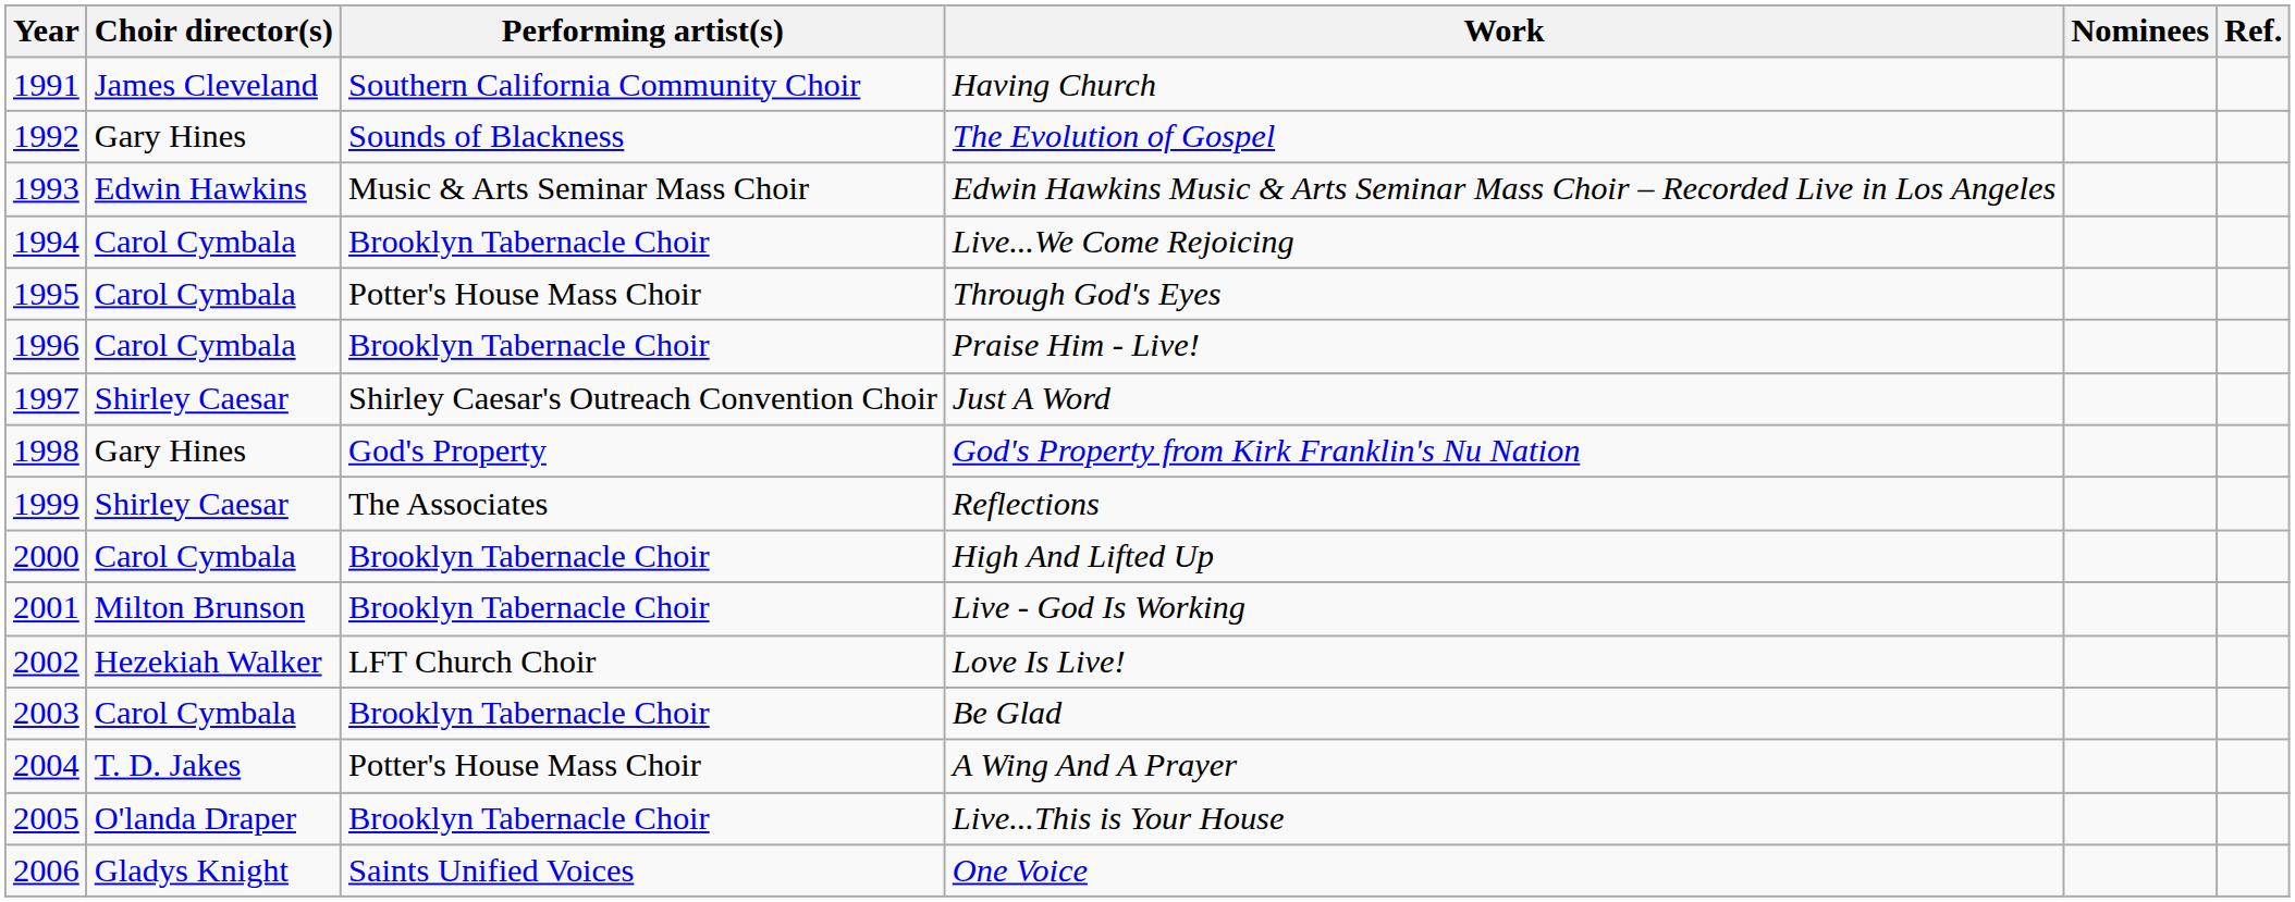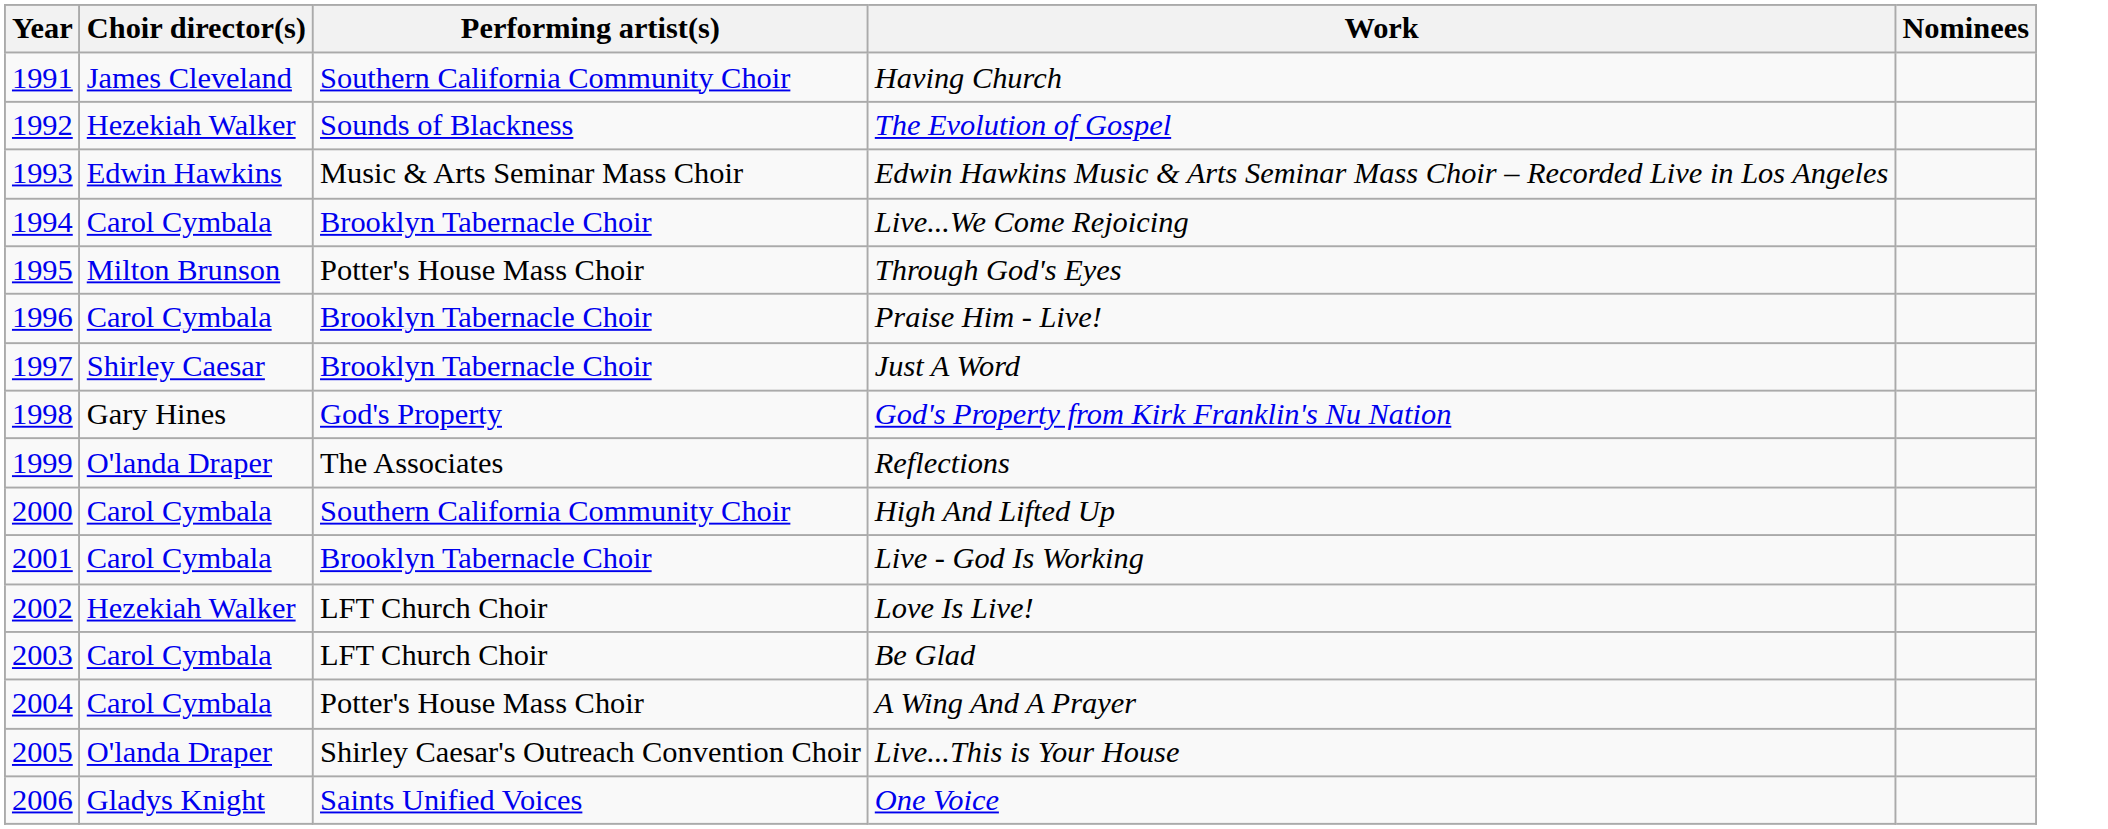 <table class="wikitable sortable">
 <tr>
 <th bgcolor="#efefef">Year</th>
 <th bgcolor="#efefef">Choir director(s)</th>
 <th bgcolor="#efefef">Performing artist(s)</th>
 <th bgcolor="#efefef">Work</th>
 <th bgcolor="#efefef" class=unsortable>Nominees</th>
-<th bgcolor="#efefef" class=unsortable>Ref.</th>
 </tr>
 <tr>
 <td align="center"><a href='#'>1991</a></td>
 <td><a href='#'>James Cleveland</a></td>
 <td><a href='#'>Southern California Community Choir</a></td>
 <td><em>Having Church</em></td>
 <td></td>
-<td align="center"></td>
 </tr>
 <tr>
 <td align="center"><a href='#'>1992</a></td>
-<td>Gary Hines</td>
+<td><a href='#'>Hezekiah Walker</a></td>
 <td><a href='#'>Sounds of Blackness</a></td>
 <td><em><a href='#'>The Evolution of Gospel</a></em></td>
 <td></td>
-<td align="center"></td>
 </tr>
 <tr>
 <td align="center"><a href='#'>1993</a></td>
 <td><a href='#'>Edwin Hawkins</a></td>
 <td>Music & Arts Seminar Mass Choir</td>
 <td><em>Edwin Hawkins Music & Arts Seminar Mass Choir – Recorded Live in Los Angeles</em></td>
 <td></td>
-<td align="center"></td>
 </tr>
 <tr>
 <td align="center"><a href='#'>1994</a></td>
 <td><a href='#'>Carol Cymbala</a></td>
 <td><a href='#'>Brooklyn Tabernacle Choir</a></td>
 <td><em>Live...We Come Rejoicing</em></td>
 <td></td>
-<td align="center"></td>
 </tr>
 <tr>
 <td align="center"><a href='#'>1995</a></td>
-<td><a href='#'>Carol Cymbala</a></td>
+<td><a href='#'>Milton Brunson</a></td>
 <td>Potter's House Mass Choir</td>
 <td><em>Through God's Eyes</em></td>
 <td></td>
-<td align="center"></td>
 </tr>
 <tr>
 <td align="center"><a href='#'>1996</a></td>
 <td><a href='#'>Carol Cymbala</a></td>
 <td><a href='#'>Brooklyn Tabernacle Choir</a></td>
 <td><em>Praise Him - Live!</em></td>
 <td></td>
-<td align="center"></td>
 </tr>
 <tr>
 <td align="center"><a href='#'>1997</a></td>
 <td><a href='#'>Shirley Caesar</a></td>
-<td>Shirley Caesar's Outreach Convention Choir</td>
+<td><a href='#'>Brooklyn Tabernacle Choir</a></td>
 <td><em>Just A Word</em></td>
 <td></td>
-<td align="center"></td>
 </tr>
 <tr>
 <td align="center"><a href='#'>1998</a></td>
 <td>Gary Hines</td>
 <td><a href='#'>God's Property</a></td>
 <td><em><a href='#'>God's Property from Kirk Franklin's Nu Nation</a></em></td>
 <td></td>
-<td align="center"></td>
 </tr>
 <tr>
 <td align="center"><a href='#'>1999</a></td>
-<td><a href='#'>Shirley Caesar</a></td>
+<td><a href='#'>O'landa Draper</a></td>
 <td>The Associates</td>
 <td><em>Reflections</em></td>
 <td></td>
-<td align="center"></td>
 </tr>
 <tr>
 <td align="center"><a href='#'>2000</a></td>
 <td><a href='#'>Carol Cymbala</a></td>
-<td><a href='#'>Brooklyn Tabernacle Choir</a></td>
+<td><a href='#'>Southern California Community Choir</a></td>
 <td><em>High And Lifted Up</em></td>
 <td></td>
-<td align="center"></td>
 </tr>
 <tr>
 <td align="center"><a href='#'>2001</a></td>
-<td><a href='#'>Milton Brunson</a></td>
+<td><a href='#'>Carol Cymbala</a></td>
 <td><a href='#'>Brooklyn Tabernacle Choir</a></td>
 <td><em>Live - God Is Working</em></td>
 <td></td>
-<td align="center"></td>
 </tr>
 <tr>
 <td align="center"><a href='#'>2002</a></td>
 <td><a href='#'>Hezekiah Walker</a></td>
 <td>LFT Church Choir</td>
 <td><em>Love Is Live!</em></td>
 <td></td>
-<td align="center"></td>
 </tr>
 <tr>
 <td align="center"><a href='#'>2003</a></td>
 <td><a href='#'>Carol Cymbala</a></td>
-<td><a href='#'>Brooklyn Tabernacle Choir</a></td>
+<td>LFT Church Choir</td>
 <td><em>Be Glad</em></td>
 <td></td>
-<td align="center"></td>
 </tr>
 <tr>
 <td align="center"><a href='#'>2004</a></td>
-<td><a href='#'>T. D. Jakes</a></td>
+<td><a href='#'>Carol Cymbala</a></td>
 <td>Potter's House Mass Choir</td>
 <td><em>A Wing And A Prayer</em></td>
 <td></td>
-<td align="center"></td>
 </tr>
 <tr>
 <td align="center"><a href='#'>2005</a></td>
 <td><a href='#'>O'landa Draper</a></td>
-<td><a href='#'>Brooklyn Tabernacle Choir</a></td>
+<td>Shirley Caesar's Outreach Convention Choir</td>
 <td><em>Live...This is Your House</em></td>
 <td></td>
-<td align="center"></td>
 </tr>
 <tr>
 <td align="center"><a href='#'>2006</a></td>
 <td><a href='#'>Gladys Knight</a></td>
 <td><a href='#'>Saints Unified Voices</a></td>
 <td><em><a href='#'>One Voice</a></em></td>
 <td></td>
-<td align="center"></td>
 </tr>
 </table>
